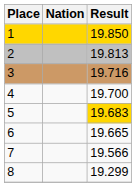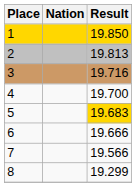 <table class="wikitable">
 <tr>
 <th>Place</th>
 <th>Nation</th>
 <th>Result</th>
 </tr>
 <tr bgcolor=gold>
 <td>1</td>
 <td></td>
 <td>19.850</td>
 </tr>
 <tr bgcolor=silver>
 <td>2</td>
 <td></td>
 <td>19.813</td>
 </tr>
 <tr bgcolor=cc9966>
 <td>3</td>
 <td></td>
 <td>19.716</td>
 </tr>
 <tr>
 <td>4</td>
 <td></td>
 <td>19.700</td>
 </tr>
 <tr>
 <td>5</td>
 <td></td>
 <td style="background: gold;">19.683</td>
 </tr>
 <tr>
 <td>6</td>
 <td></td>
-<td>19.665</td>
+<td>19.666</td>
 </tr>
 <tr>
 <td>7</td>
 <td></td>
 <td>19.566</td>
 </tr>
 <tr>
 <td>8</td>
 <td></td>
 <td>19.299</td>
 </tr>
 <tr>
 </tr>
 </table>
